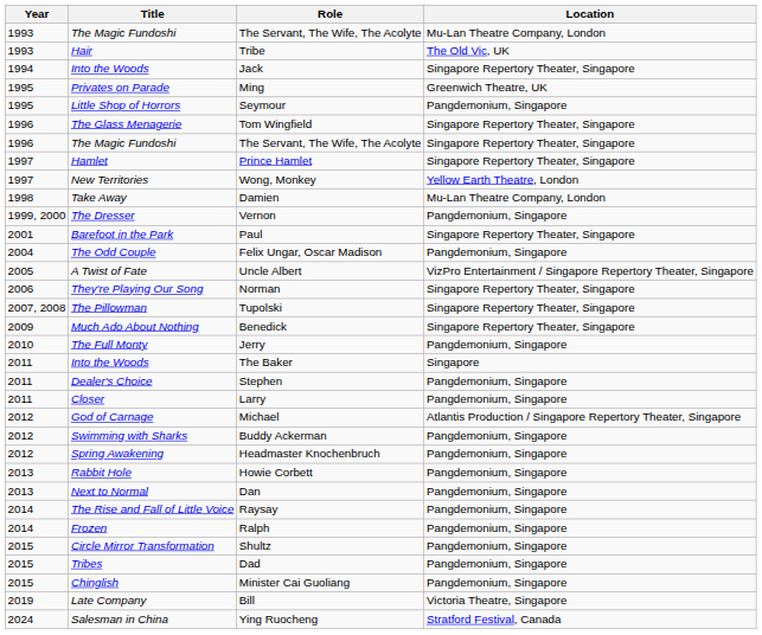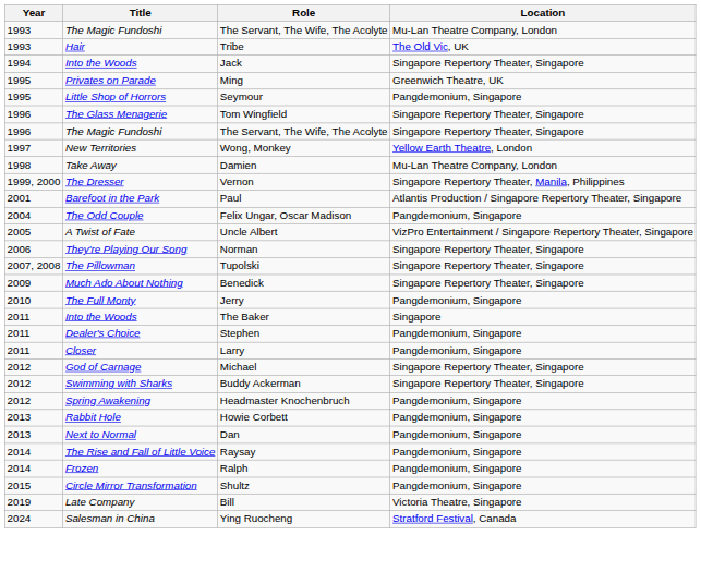 <table class="wikitable sortable">
 <tr>
 <th>Year</th>
 <th>Title</th>
 <th>Role</th>
 <th>Location</th>
 </tr>
 <tr>
 <td>1993</td>
 <td><em>The Magic Fundoshi</em></td>
 <td>The Servant, The Wife, The Acolyte</td>
 <td>Mu-Lan Theatre Company, London</td>
 </tr>
 <tr>
 <td>1993</td>
 <td><em><a href='#'>Hair</a></em></td>
 <td>Tribe</td>
 <td><a href='#'>The Old Vic</a>, UK</td>
 </tr>
 <tr>
 <td>1994</td>
 <td><em><a href='#'>Into the Woods</a></em></td>
 <td>Jack</td>
 <td>Singapore Repertory Theater, Singapore</td>
 </tr>
 <tr>
 <td>1995</td>
 <td><em><a href='#'>Privates on Parade</a></em></td>
 <td>Ming</td>
 <td>Greenwich Theatre, UK</td>
 </tr>
 <tr>
 <td>1995</td>
 <td><em><a href='#'>Little Shop of Horrors</a></em></td>
 <td>Seymour</td>
 <td>Pangdemonium, Singapore</td>
 </tr>
 <tr>
 <td>1996</td>
 <td><em><a href='#'>The Glass Menagerie</a></em></td>
 <td>Tom Wingfield</td>
 <td>Singapore Repertory Theater, Singapore</td>
 </tr>
 <tr>
 <td>1996</td>
 <td><em>The Magic Fundoshi</em></td>
 <td>The Servant, The Wife, The Acolyte</td>
 <td>Singapore Repertory Theater, Singapore</td>
 </tr>
 <tr>
 <td>1997</td>
-<td><em><a href='#'>Hamlet</a></em></td>
-<td><a href='#'>Prince Hamlet</a></td>
-<td>Singapore Repertory Theater, Singapore</td>
-</tr>
-<tr>
-<td>1997</td>
 <td><em>New Territories</em></td>
 <td>Wong, Monkey</td>
 <td><a href='#'>Yellow Earth Theatre</a>, London</td>
 </tr>
 <tr>
 <td>1998</td>
 <td><em>Take Away</em></td>
 <td>Damien</td>
 <td>Mu-Lan Theatre Company, London</td>
 </tr>
 <tr>
 <td>1999, 2000</td>
 <td><em><a href='#'>The Dresser</a></em></td>
 <td>Vernon</td>
-<td>Pangdemonium, Singapore</td>
+<td>Singapore Repertory Theater, <a href='#'>Manila</a>, Philippines</td>
 </tr>
 <tr>
 <td>2001</td>
 <td><em><a href='#'>Barefoot in the Park</a></em></td>
 <td>Paul</td>
-<td>Singapore Repertory Theater, Singapore</td>
+<td>Atlantis Production / Singapore Repertory Theater, Singapore</td>
 </tr>
 <tr>
 <td>2004</td>
 <td><em><a href='#'>The Odd Couple</a></em></td>
 <td>Felix Ungar, Oscar Madison</td>
 <td>Pangdemonium, Singapore</td>
 </tr>
 <tr>
 <td>2005</td>
 <td><em>A Twist of Fate</em></td>
 <td>Uncle Albert</td>
 <td>VizPro Entertainment / Singapore Repertory Theater, Singapore</td>
 </tr>
 <tr>
 <td>2006</td>
 <td><em><a href='#'>They're Playing Our Song</a></em></td>
 <td>Norman</td>
 <td>Singapore Repertory Theater, Singapore</td>
 </tr>
 <tr>
 <td>2007, 2008</td>
 <td><em><a href='#'>The Pillowman</a></em></td>
 <td>Tupolski</td>
 <td>Singapore Repertory Theater, Singapore</td>
 </tr>
 <tr>
 <td>2009</td>
 <td><em><a href='#'>Much Ado About Nothing</a></em></td>
 <td>Benedick</td>
 <td>Singapore Repertory Theater, Singapore</td>
 </tr>
 <tr>
 <td>2010</td>
 <td><em><a href='#'>The Full Monty</a></em></td>
 <td>Jerry</td>
 <td>Pangdemonium, Singapore</td>
 </tr>
 <tr>
 <td>2011</td>
 <td><em><a href='#'>Into the Woods</a></em></td>
 <td>The Baker</td>
 <td>Singapore</td>
 </tr>
 <tr>
 <td>2011</td>
 <td><em><a href='#'>Dealer's Choice</a></em></td>
 <td>Stephen</td>
 <td>Pangdemonium, Singapore</td>
 </tr>
 <tr>
 <td>2011</td>
 <td><em><a href='#'>Closer</a></em></td>
 <td>Larry</td>
 <td>Pangdemonium, Singapore</td>
 </tr>
 <tr>
 <td>2012</td>
 <td><em><a href='#'>God of Carnage</a></em></td>
 <td>Michael</td>
-<td>Atlantis Production / Singapore Repertory Theater, Singapore</td>
+<td>Singapore Repertory Theater, Singapore</td>
 </tr>
 <tr>
 <td>2012</td>
 <td><em><a href='#'>Swimming with Sharks</a></em></td>
 <td>Buddy Ackerman</td>
-<td>Pangdemonium, Singapore</td>
+<td>Singapore Repertory Theater, Singapore</td>
 </tr>
 <tr>
 <td>2012</td>
 <td><em><a href='#'>Spring Awakening</a></em></td>
 <td>Headmaster Knochenbruch</td>
 <td>Pangdemonium, Singapore</td>
 </tr>
 <tr>
 <td>2013</td>
 <td><em><a href='#'>Rabbit Hole</a></em></td>
 <td>Howie Corbett</td>
 <td>Pangdemonium, Singapore</td>
 </tr>
 <tr>
 <td>2013</td>
 <td><em><a href='#'>Next to Normal</a></em></td>
 <td>Dan</td>
 <td>Pangdemonium, Singapore</td>
 </tr>
 <tr>
 <td>2014</td>
 <td><em><a href='#'>The Rise and Fall of Little Voice</a></em></td>
 <td>Raysay</td>
 <td>Pangdemonium, Singapore</td>
 </tr>
 <tr>
 <td>2014</td>
 <td><em><a href='#'>Frozen</a></em></td>
 <td>Ralph</td>
 <td>Pangdemonium, Singapore</td>
 </tr>
 <tr>
 <td>2015</td>
 <td><em><a href='#'>Circle Mirror Transformation</a></em></td>
 <td>Shultz</td>
 <td>Pangdemonium, Singapore</td>
 </tr>
 <tr>
-<td>2015</td>
-<td><em><a href='#'>Tribes</a></em></td>
-<td>Dad</td>
-<td>Pangdemonium, Singapore</td>
-</tr>
-<tr>
-<td>2015</td>
-<td><em><a href='#'>Chinglish</a></em></td>
-<td>Minister Cai Guoliang</td>
-<td>Pangdemonium, Singapore</td>
-</tr>
-<tr>
 <td>2019</td>
 <td><em>Late Company</em></td>
 <td>Bill</td>
 <td>Victoria Theatre, Singapore</td>
 </tr>
 <tr>
 <td>2024</td>
 <td><em>Salesman in China</em></td>
 <td>Ying Ruocheng</td>
 <td><a href='#'>Stratford Festival</a>, Canada</td>
 </tr>
 </table>
